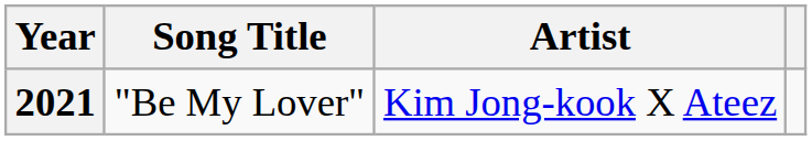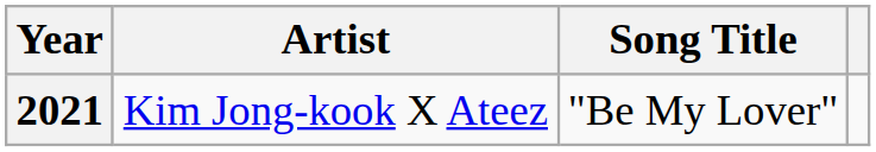 <table class="wikitable sortable plainrowheaders">
 <tr>
 <th scope="col">Year</th>
+<th scope="col">Artist</th>
 <th scope="col">Song Title</th>
-<th scope="col">Artist</th>
 <th scope="col" class="unsortable"></th>
 </tr>
 <tr>
 <th scope="row">2021</th>
+<td><a href='#'>Kim Jong-kook</a> X <a href='#'>Ateez</a></td>
 <td>"Be My Lover"</td>
-<td><a href='#'>Kim Jong-kook</a> X <a href='#'>Ateez</a></td>
 <td></td>
 </tr>
 </table>
